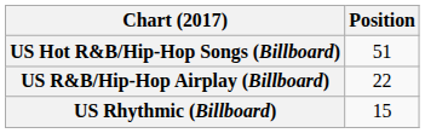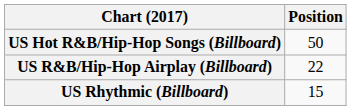 <table class="wikitable plainrowheaders sortable">
 <tr>
 <th>Chart (2017)</th>
 <th>Position</th>
 </tr>
 <tr>
 <th scope="row">US Hot R&B/Hip-Hop Songs (<em>Billboard</em>)</th>
-<td style="text-align:center;">51</td>
+<td style="text-align:center;">50</td>
 </tr>
 <tr>
 <th scope="row">US R&B/Hip-Hop Airplay (<em>Billboard</em>)</th>
 <td style="text-align:center;">22</td>
 </tr>
 <tr>
 <th scope="row">US Rhythmic (<em>Billboard</em>)</th>
 <td style="text-align:center;">15</td>
 </tr>
 </table>
